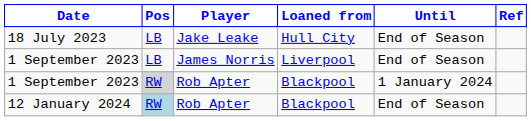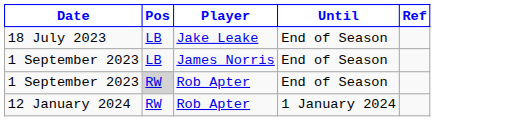 <table class="wikitable plainrowheaders sortable">
 <tr>
 <th style="background:white; color:blue; border: 1px solid blue;">Date</th>
 <th style="background:white; color:blue; border: 1px solid blue;">Pos</th>
 <th style="background:white; color:blue; border: 1px solid blue;">Player</th>
-<th style="background:white; color:blue; border: 1px solid blue;">Loaned from</th>
 <th style="background:white; color:blue; border: 1px solid blue;">Until</th>
 <th style="background:white; color:blue; border: 1px solid blue;">Ref</th>
 </tr>
 <tr>
 <td>18 July 2023</td>
 <td><a href='#'>LB</a></td>
 <td> <a href='#'>Jake Leake</a></td>
-<td> <a href='#'>Hull City</a></td>
 <td>End of Season</td>
 <td></td>
 </tr>
 <tr>
 <td>1 September 2023</td>
 <td><a href='#'>LB</a></td>
 <td> <a href='#'>James Norris</a></td>
-<td> <a href='#'>Liverpool</a></td>
 <td>End of Season</td>
 <td></td>
 </tr>
 <tr>
 <td>1 September 2023</td>
 <td style="background: lightgrey;"><a href='#'>RW</a></td>
 <td> <a href='#'>Rob Apter</a></td>
-<td> <a href='#'>Blackpool</a></td>
-<td>1 January 2024</td>
+<td>End of Season</td>
 <td></td>
 </tr>
 <tr>
 <td>12 January 2024</td>
-<td style="background: lightblue;"><a href='#'>RW</a></td>
+<td><a href='#'>RW</a></td>
 <td> <a href='#'>Rob Apter</a></td>
-<td> <a href='#'>Blackpool</a></td>
-<td>End of Season</td>
+<td>1 January 2024</td>
 <td></td>
 </tr>
 </table>
